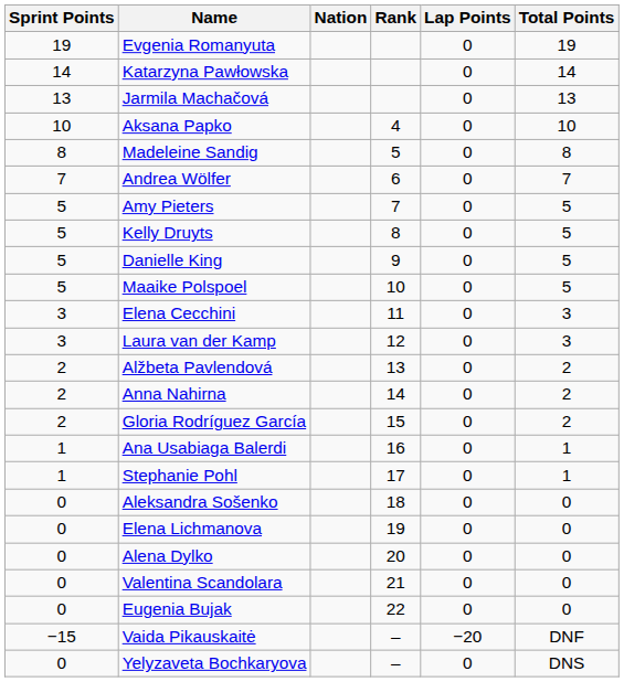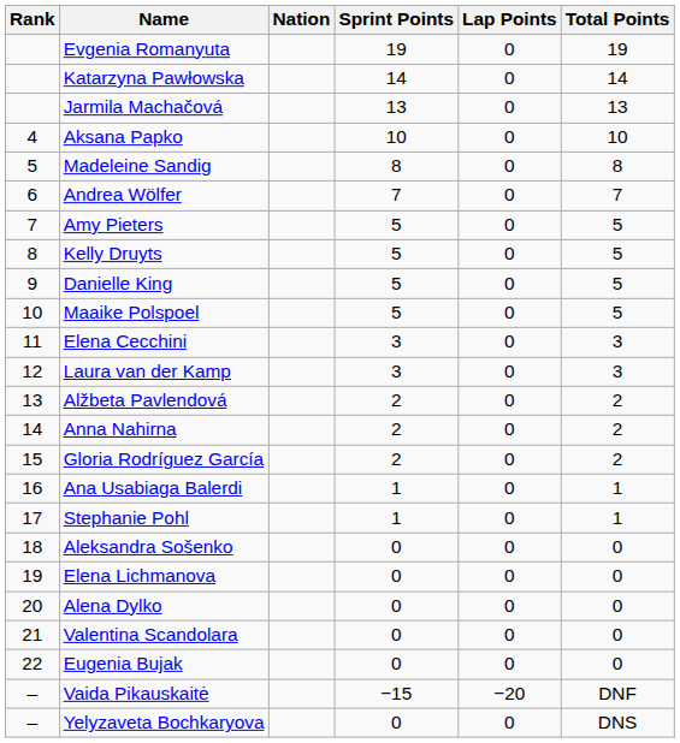 <table class="wikitable sortable" style="text-align:center">
 <tr>
-<th>Sprint Points</th>
+<th>Rank</th>
 <th>Name</th>
 <th>Nation</th>
-<th>Rank</th>
+<th>Sprint Points</th>
 <th>Lap Points</th>
 <th>Total Points</th>
 </tr>
 <tr>
-<td>19</td>
+<td></td>
 <td align=left><a href='#'>Evgenia Romanyuta</a></td>
 <td align=left></td>
-<td></td>
+<td>19</td>
 <td>0</td>
 <td>19</td>
 </tr>
 <tr>
-<td>14</td>
+<td></td>
 <td align=left><a href='#'>Katarzyna Pawłowska</a></td>
 <td align=left></td>
-<td></td>
+<td>14</td>
 <td>0</td>
 <td>14</td>
 </tr>
 <tr>
-<td>13</td>
+<td></td>
 <td align=left><a href='#'>Jarmila Machačová</a></td>
 <td align=left></td>
-<td></td>
+<td>13</td>
 <td>0</td>
 <td>13</td>
 </tr>
 <tr>
-<td>10</td>
+<td>4</td>
 <td align=left><a href='#'>Aksana Papko</a></td>
 <td align=left></td>
-<td>4</td>
+<td>10</td>
 <td>0</td>
 <td>10</td>
 </tr>
 <tr>
-<td>8</td>
+<td>5</td>
 <td align=left><a href='#'>Madeleine Sandig</a></td>
 <td align=left></td>
-<td>5</td>
+<td>8</td>
 <td>0</td>
 <td>8</td>
 </tr>
 <tr>
-<td>7</td>
+<td>6</td>
 <td align=left><a href='#'>Andrea Wölfer</a></td>
 <td align=left></td>
-<td>6</td>
+<td>7</td>
 <td>0</td>
 <td>7</td>
 </tr>
 <tr>
-<td>5</td>
+<td>7</td>
 <td align=left><a href='#'>Amy Pieters</a></td>
 <td align=left></td>
-<td>7</td>
+<td>5</td>
 <td>0</td>
 <td>5</td>
 </tr>
 <tr>
-<td>5</td>
+<td>8</td>
 <td align=left><a href='#'>Kelly Druyts</a></td>
 <td align=left></td>
-<td>8</td>
+<td>5</td>
 <td>0</td>
 <td>5</td>
 </tr>
 <tr>
-<td>5</td>
+<td>9</td>
 <td align=left><a href='#'>Danielle King</a></td>
 <td align=left></td>
-<td>9</td>
+<td>5</td>
 <td>0</td>
 <td>5</td>
 </tr>
 <tr>
-<td>5</td>
+<td>10</td>
 <td align=left><a href='#'>Maaike Polspoel</a></td>
 <td align=left></td>
-<td>10</td>
+<td>5</td>
 <td>0</td>
 <td>5</td>
 </tr>
 <tr>
-<td>3</td>
+<td>11</td>
 <td align=left><a href='#'>Elena Cecchini</a></td>
 <td align=left></td>
-<td>11</td>
+<td>3</td>
 <td>0</td>
 <td>3</td>
 </tr>
 <tr>
-<td>3</td>
+<td>12</td>
 <td align=left><a href='#'>Laura van der Kamp</a></td>
 <td align=left></td>
-<td>12</td>
+<td>3</td>
 <td>0</td>
 <td>3</td>
 </tr>
 <tr>
-<td>2</td>
+<td>13</td>
 <td align=left><a href='#'>Alžbeta Pavlendová</a></td>
 <td align=left></td>
-<td>13</td>
+<td>2</td>
 <td>0</td>
 <td>2</td>
 </tr>
 <tr>
-<td>2</td>
+<td>14</td>
 <td align=left><a href='#'>Anna Nahirna</a></td>
 <td align=left></td>
-<td>14</td>
+<td>2</td>
 <td>0</td>
 <td>2</td>
 </tr>
 <tr>
-<td>2</td>
+<td>15</td>
 <td align=left><a href='#'>Gloria Rodríguez García</a></td>
 <td align=left></td>
-<td>15</td>
+<td>2</td>
 <td>0</td>
 <td>2</td>
 </tr>
 <tr>
-<td>1</td>
+<td>16</td>
 <td align=left><a href='#'>Ana Usabiaga Balerdi</a></td>
 <td align=left></td>
-<td>16</td>
+<td>1</td>
 <td>0</td>
 <td>1</td>
 </tr>
 <tr>
-<td>1</td>
+<td>17</td>
 <td align=left><a href='#'>Stephanie Pohl</a></td>
 <td align=left></td>
-<td>17</td>
+<td>1</td>
 <td>0</td>
 <td>1</td>
 </tr>
 <tr>
-<td>0</td>
+<td>18</td>
 <td align=left><a href='#'>Aleksandra Sošenko</a></td>
 <td align=left></td>
-<td>18</td>
+<td>0</td>
 <td>0</td>
 <td>0</td>
 </tr>
 <tr>
-<td>0</td>
+<td>19</td>
 <td align=left><a href='#'>Elena Lichmanova</a></td>
 <td align=left></td>
-<td>19</td>
+<td>0</td>
 <td>0</td>
 <td>0</td>
 </tr>
 <tr>
-<td>0</td>
+<td>20</td>
 <td align=left><a href='#'>Alena Dylko</a></td>
 <td align=left></td>
-<td>20</td>
+<td>0</td>
 <td>0</td>
 <td>0</td>
 </tr>
 <tr>
-<td>0</td>
+<td>21</td>
 <td align=left><a href='#'>Valentina Scandolara</a></td>
 <td align=left></td>
-<td>21</td>
+<td>0</td>
 <td>0</td>
 <td>0</td>
 </tr>
 <tr>
-<td>0</td>
+<td>22</td>
 <td align=left><a href='#'>Eugenia Bujak</a></td>
 <td align=left></td>
-<td>22</td>
+<td>0</td>
 <td>0</td>
 <td>0</td>
 </tr>
 <tr>
-<td>−15</td>
+<td>–</td>
 <td align=left><a href='#'>Vaida Pikauskaitė</a></td>
 <td align=left></td>
-<td>–</td>
+<td>−15</td>
 <td>−20</td>
 <td>DNF</td>
 </tr>
 <tr>
-<td>0</td>
+<td>–</td>
 <td align=left><a href='#'>Yelyzaveta Bochkaryova</a></td>
 <td align=left></td>
-<td>–</td>
+<td>0</td>
 <td>0</td>
 <td>DNS</td>
 </tr>
 </table>
